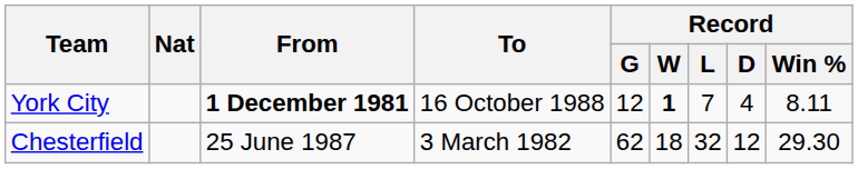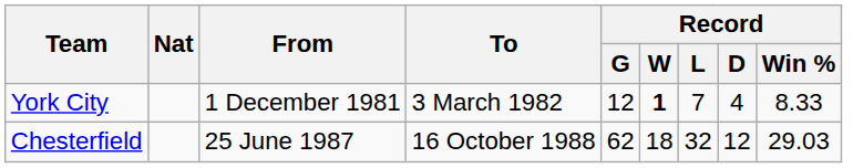 <table class="wikitable" style="text-align: center">
 <tr>
 <th rowspan="2">Team</th>
 <th rowspan="2">Nat</th>
 <th rowspan="2">From</th>
 <th rowspan="2">To</th>
 <th colspan="5">Record</th>
 </tr>
 <tr>
 <th>G</th>
 <th>W</th>
 <th>L</th>
 <th>D</th>
 <th>Win %</th>
 </tr>
 <tr>
 <td align=left><a href='#'>York City</a></td>
 <td></td>
-<td align=left><strong>1 December 1981</strong></td>
-<td align=left>16 October 1988</td>
+<td align=left>1 December 1981</td>
+<td align=left>3 March 1982</td>
 <td>12</td>
 <td><strong>1</strong></td>
 <td>7</td>
 <td>4</td>
-<td>8.11</td>
+<td>8.33</td>
 </tr>
 <tr>
 <td align=left><a href='#'>Chesterfield</a></td>
 <td></td>
 <td align=left>25 June 1987</td>
-<td align=left>3 March 1982</td>
+<td align=left>16 October 1988</td>
 <td>62</td>
 <td>18</td>
 <td>32</td>
 <td>12</td>
-<td>29.30</td>
+<td>29.03</td>
 </tr>
 </table>
